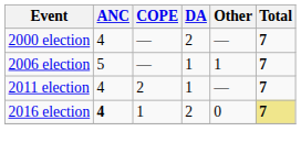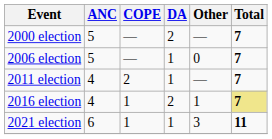 <table class="wikitable">
 <tr>
 <th>Event</th>
 <th><a href='#'>ANC</a></th>
 <th><a href='#'>COPE</a></th>
 <th><a href='#'>DA</a></th>
 <th>Other</th>
 <th>Total</th>
 </tr>
 <tr>
 <td><a href='#'>2000 election</a></td>
-<td>4</td>
+<td>5</td>
 <td>—</td>
 <td>2</td>
 <td>—</td>
 <td><strong>7</strong></td>
 </tr>
 <tr>
 <td><a href='#'>2006 election</a></td>
 <td>5</td>
 <td>—</td>
 <td>1</td>
-<td>1</td>
+<td>0</td>
 <td><strong>7</strong></td>
 </tr>
 <tr>
 <td><a href='#'>2011 election</a></td>
 <td>4</td>
 <td>2</td>
 <td>1</td>
 <td>—</td>
 <td><strong>7</strong></td>
 </tr>
 <tr>
 <td><a href='#'>2016 election</a></td>
-<td><strong>4</strong></td>
+<td>4</td>
 <td>1</td>
 <td>2</td>
-<td>0</td>
+<td>1</td>
 <td style="background: khaki;"><strong>7</strong></td>
+</tr>
+<tr>
+<td><a href='#'>2021 election</a></td>
+<td>6</td>
+<td>1</td>
+<td>1</td>
+<td>3</td>
+<td><strong>11</strong></td>
 </tr>
 <tr>
 </tr>
 </table>
